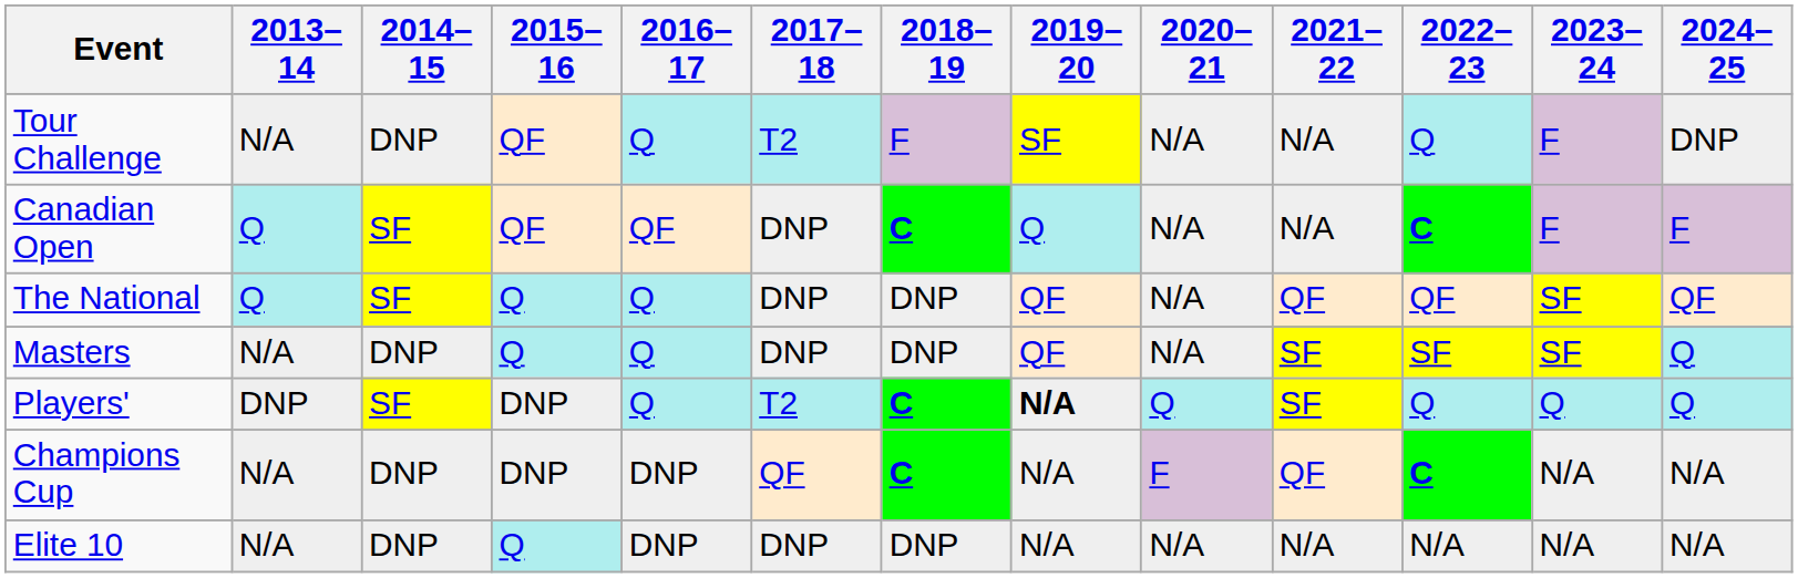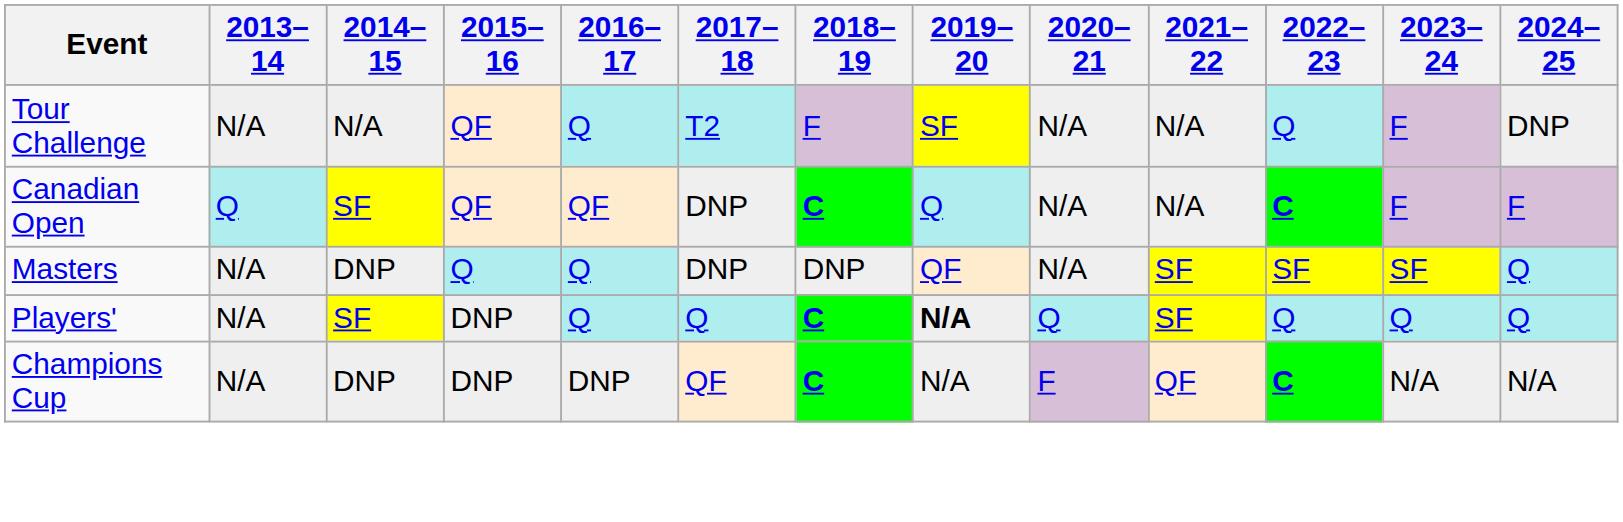 <table class="wikitable" border="1">
 <tr>
 <th>Event</th>
 <th><a href='#'>2013–14</a></th>
 <th><a href='#'>2014–15</a></th>
 <th><a href='#'>2015–16</a></th>
 <th><a href='#'>2016–17</a></th>
 <th><a href='#'>2017–18</a></th>
 <th><a href='#'>2018–19</a></th>
 <th><a href='#'>2019–20</a></th>
 <th><a href='#'>2020–21</a></th>
 <th><a href='#'>2021–22</a></th>
 <th><a href='#'>2022–23</a></th>
 <th><a href='#'>2023–24</a></th>
 <th><a href='#'>2024–25</a></th>
 </tr>
 <tr>
 <td><a href='#'>Tour Challenge</a></td>
 <td style="background:#EFEFEF;">N/A</td>
-<td style="background:#EFEFEF;">DNP</td>
+<td style="background:#EFEFEF;">N/A</td>
 <td style="background:#ffebcd;"><a href='#'>QF</a></td>
 <td style="background:#afeeee;"><a href='#'>Q</a></td>
 <td style="background:#afeeee;"><a href='#'>T2</a></td>
 <td style="background:thistle;"><a href='#'>F</a></td>
 <td style="background:yellow;"><a href='#'>SF</a></td>
 <td style="background:#EFEFEF;">N/A</td>
 <td style="background:#EFEFEF;">N/A</td>
 <td style="background:#afeeee;"><a href='#'>Q</a></td>
 <td style="background:thistle;"><a href='#'>F</a></td>
 <td style="background:#EFEFEF;">DNP</td>
 </tr>
 <tr>
 <td><a href='#'>Canadian Open</a></td>
 <td style="background:#afeeee;"><a href='#'>Q</a></td>
 <td style="background:yellow;"><a href='#'>SF</a></td>
 <td style="background:#ffebcd;"><a href='#'>QF</a></td>
 <td style="background:#ffebcd;"><a href='#'>QF</a></td>
 <td style="background:#EFEFEF;">DNP</td>
 <td style="background:#0f0;"><strong><a href='#'>C</a></strong></td>
 <td style="background:#afeeee;"><a href='#'>Q</a></td>
 <td style="background:#EFEFEF;">N/A</td>
 <td style="background:#EFEFEF;">N/A</td>
 <td style="background:#0f0;"><strong><a href='#'>C</a></strong></td>
 <td style="background:thistle;"><a href='#'>F</a></td>
 <td style="background:thistle;"><a href='#'>F</a></td>
 </tr>
 <tr>
-<td><a href='#'>The National</a></td>
-<td style="background:#afeeee;"><a href='#'>Q</a></td>
-<td style="background:yellow;"><a href='#'>SF</a></td>
-<td style="background:#afeeee;"><a href='#'>Q</a></td>
-<td style="background:#afeeee;"><a href='#'>Q</a></td>
-<td style="background:#EFEFEF;">DNP</td>
-<td style="background:#EFEFEF;">DNP</td>
-<td style="background:#ffebcd;"><a href='#'>QF</a></td>
-<td style="background:#EFEFEF;">N/A</td>
-<td style="background:#ffebcd;"><a href='#'>QF</a></td>
-<td style="background:#ffebcd;"><a href='#'>QF</a></td>
-<td style="background:yellow;"><a href='#'>SF</a></td>
-<td style="background:#ffebcd;"><a href='#'>QF</a></td>
-</tr>
-<tr>
 <td><a href='#'>Masters</a></td>
 <td style="background:#EFEFEF;">N/A</td>
 <td style="background:#EFEFEF;">DNP</td>
 <td style="background:#afeeee;"><a href='#'>Q</a></td>
 <td style="background:#afeeee;"><a href='#'>Q</a></td>
 <td style="background:#EFEFEF;">DNP</td>
 <td style="background:#EFEFEF;">DNP</td>
 <td style="background:#ffebcd;"><a href='#'>QF</a></td>
 <td style="background:#EFEFEF;">N/A</td>
 <td style="background:yellow;"><a href='#'>SF</a></td>
 <td style="background:yellow;"><a href='#'>SF</a></td>
 <td style="background:yellow;"><a href='#'>SF</a></td>
 <td style="background:#afeeee;"><a href='#'>Q</a></td>
 </tr>
 <tr>
 <td><a href='#'>Players'</a></td>
-<td style="background:#EFEFEF;">DNP</td>
+<td style="background:#EFEFEF;">N/A</td>
 <td style="background:yellow;"><a href='#'>SF</a></td>
 <td style="background:#EFEFEF;">DNP</td>
 <td style="background:#afeeee;"><a href='#'>Q</a></td>
-<td style="background:#afeeee;"><a href='#'>T2</a></td>
+<td style="background:#afeeee;"><a href='#'>Q</a></td>
 <td style="background:#0f0;"><strong><a href='#'>C</a></strong></td>
 <td style="background:#EFEFEF;"><strong>N/A</strong></td>
 <td style="background:#afeeee;"><a href='#'>Q</a></td>
 <td style="background:yellow;"><a href='#'>SF</a></td>
 <td style="background:#afeeee;"><a href='#'>Q</a></td>
 <td style="background:#afeeee;"><a href='#'>Q</a></td>
 <td style="background:#afeeee;"><a href='#'>Q</a></td>
 </tr>
 <tr>
 <td><a href='#'>Champions Cup</a></td>
 <td style="background:#EFEFEF;">N/A</td>
 <td style="background:#EFEFEF;">DNP</td>
 <td style="background:#EFEFEF;">DNP</td>
 <td style="background:#EFEFEF;">DNP</td>
 <td style="background:#ffebcd;"><a href='#'>QF</a></td>
 <td style="background:#0f0;"><strong><a href='#'>C</a></strong></td>
 <td style="background:#EFEFEF;">N/A</td>
 <td style="background:thistle;"><a href='#'>F</a></td>
 <td style="background:#ffebcd;"><a href='#'>QF</a></td>
 <td style="background:#0f0;"><strong><a href='#'>C</a></strong></td>
 <td style="background:#EFEFEF;">N/A</td>
 <td style="background:#EFEFEF;">N/A</td>
 </tr>
-<tr>
-<td><a href='#'>Elite 10</a></td>
-<td style="background:#EFEFEF;">N/A</td>
-<td style="background:#EFEFEF;">DNP</td>
-<td style="background:#afeeee;"><a href='#'>Q</a></td>
-<td style="background:#EFEFEF;">DNP</td>
-<td style="background:#EFEFEF;">DNP</td>
-<td style="background:#EFEFEF;">DNP</td>
-<td style="background:#EFEFEF;">N/A</td>
-<td style="background:#EFEFEF;">N/A</td>
-<td style="background:#EFEFEF;">N/A</td>
-<td style="background:#EFEFEF;">N/A</td>
-<td style="background:#EFEFEF;">N/A</td>
-<td style="background:#EFEFEF;">N/A</td>
-</tr>
 </table>
